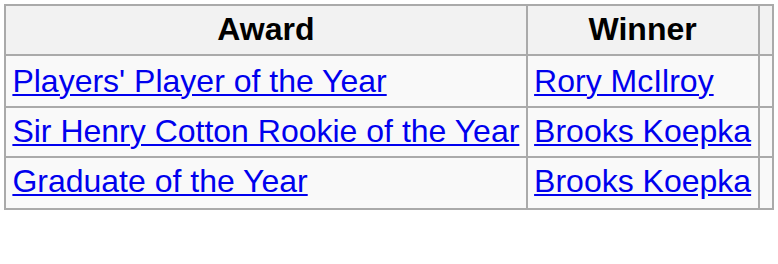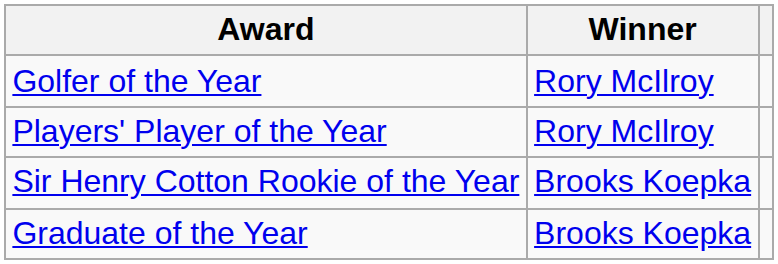 <table class="wikitable">
 <tr>
 <th>Award</th>
 <th>Winner</th>
 <th></th>
+</tr>
+<tr>
+<td><a href='#'>Golfer of the Year</a></td>
+<td> <a href='#'>Rory McIlroy</a></td>
+<td></td>
 </tr>
 <tr>
 <td><a href='#'>Players' Player of the Year</a></td>
 <td> <a href='#'>Rory McIlroy</a></td>
 <td></td>
 </tr>
 <tr>
 <td><a href='#'>Sir Henry Cotton Rookie of the Year</a></td>
 <td> <a href='#'>Brooks Koepka</a></td>
 <td></td>
 </tr>
 <tr>
 <td><a href='#'>Graduate of the Year</a></td>
 <td> <a href='#'>Brooks Koepka</a></td>
 <td></td>
 </tr>
 </table>
